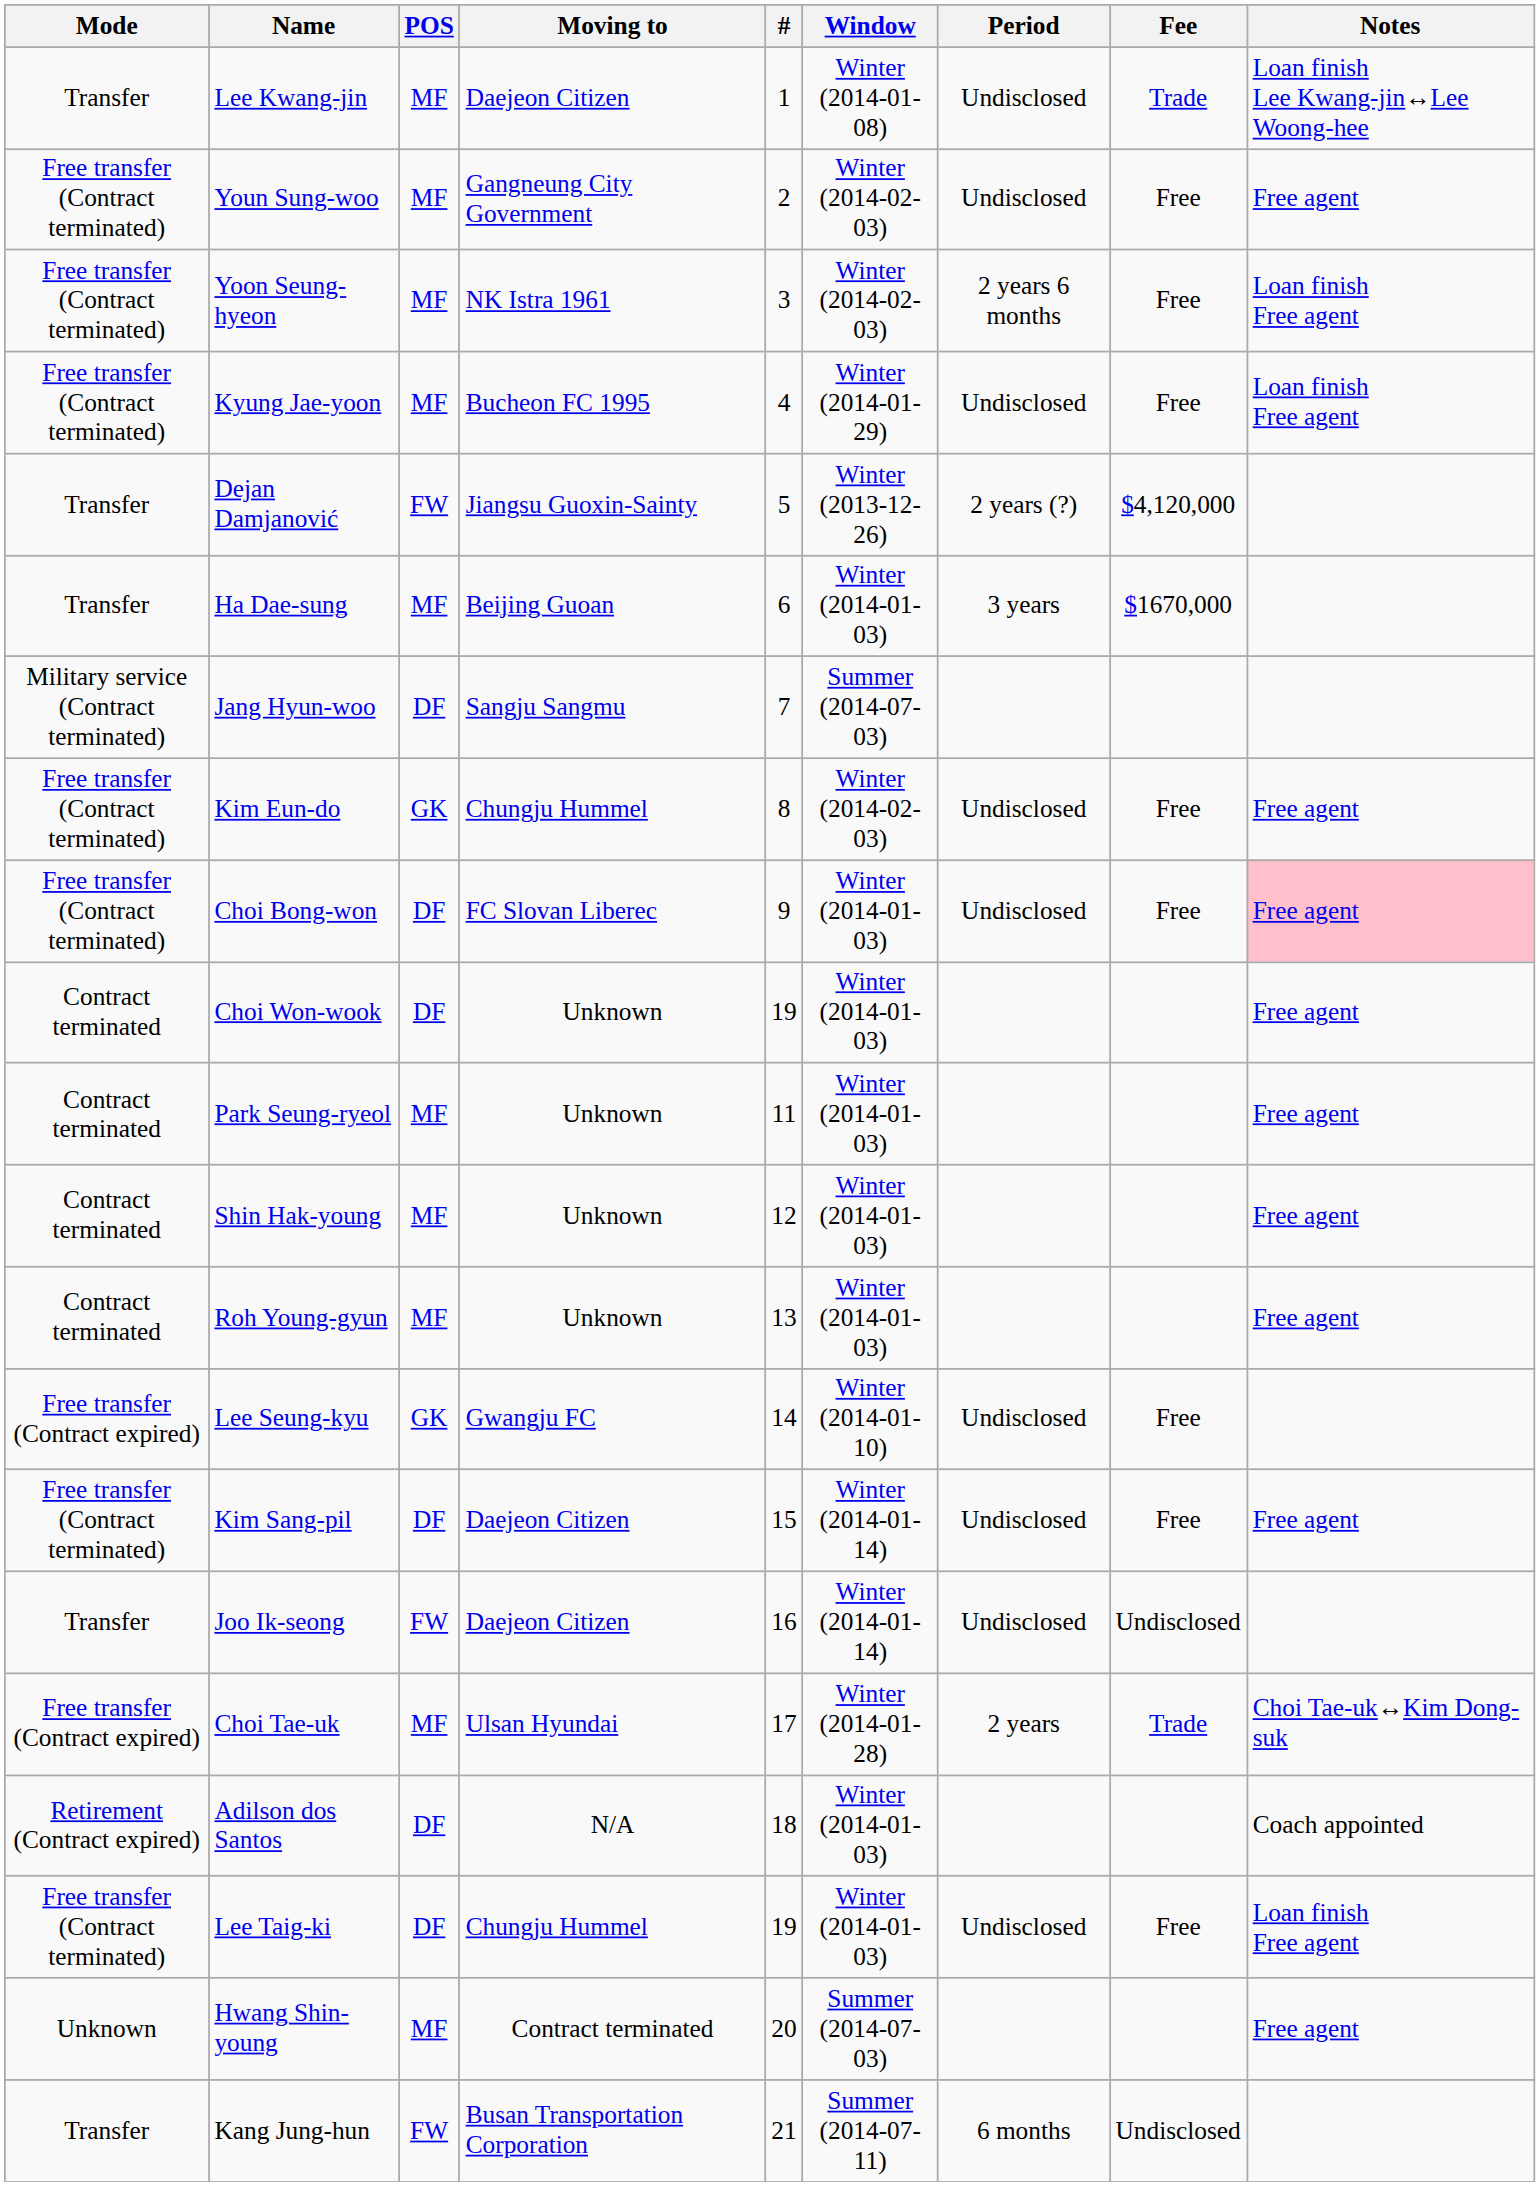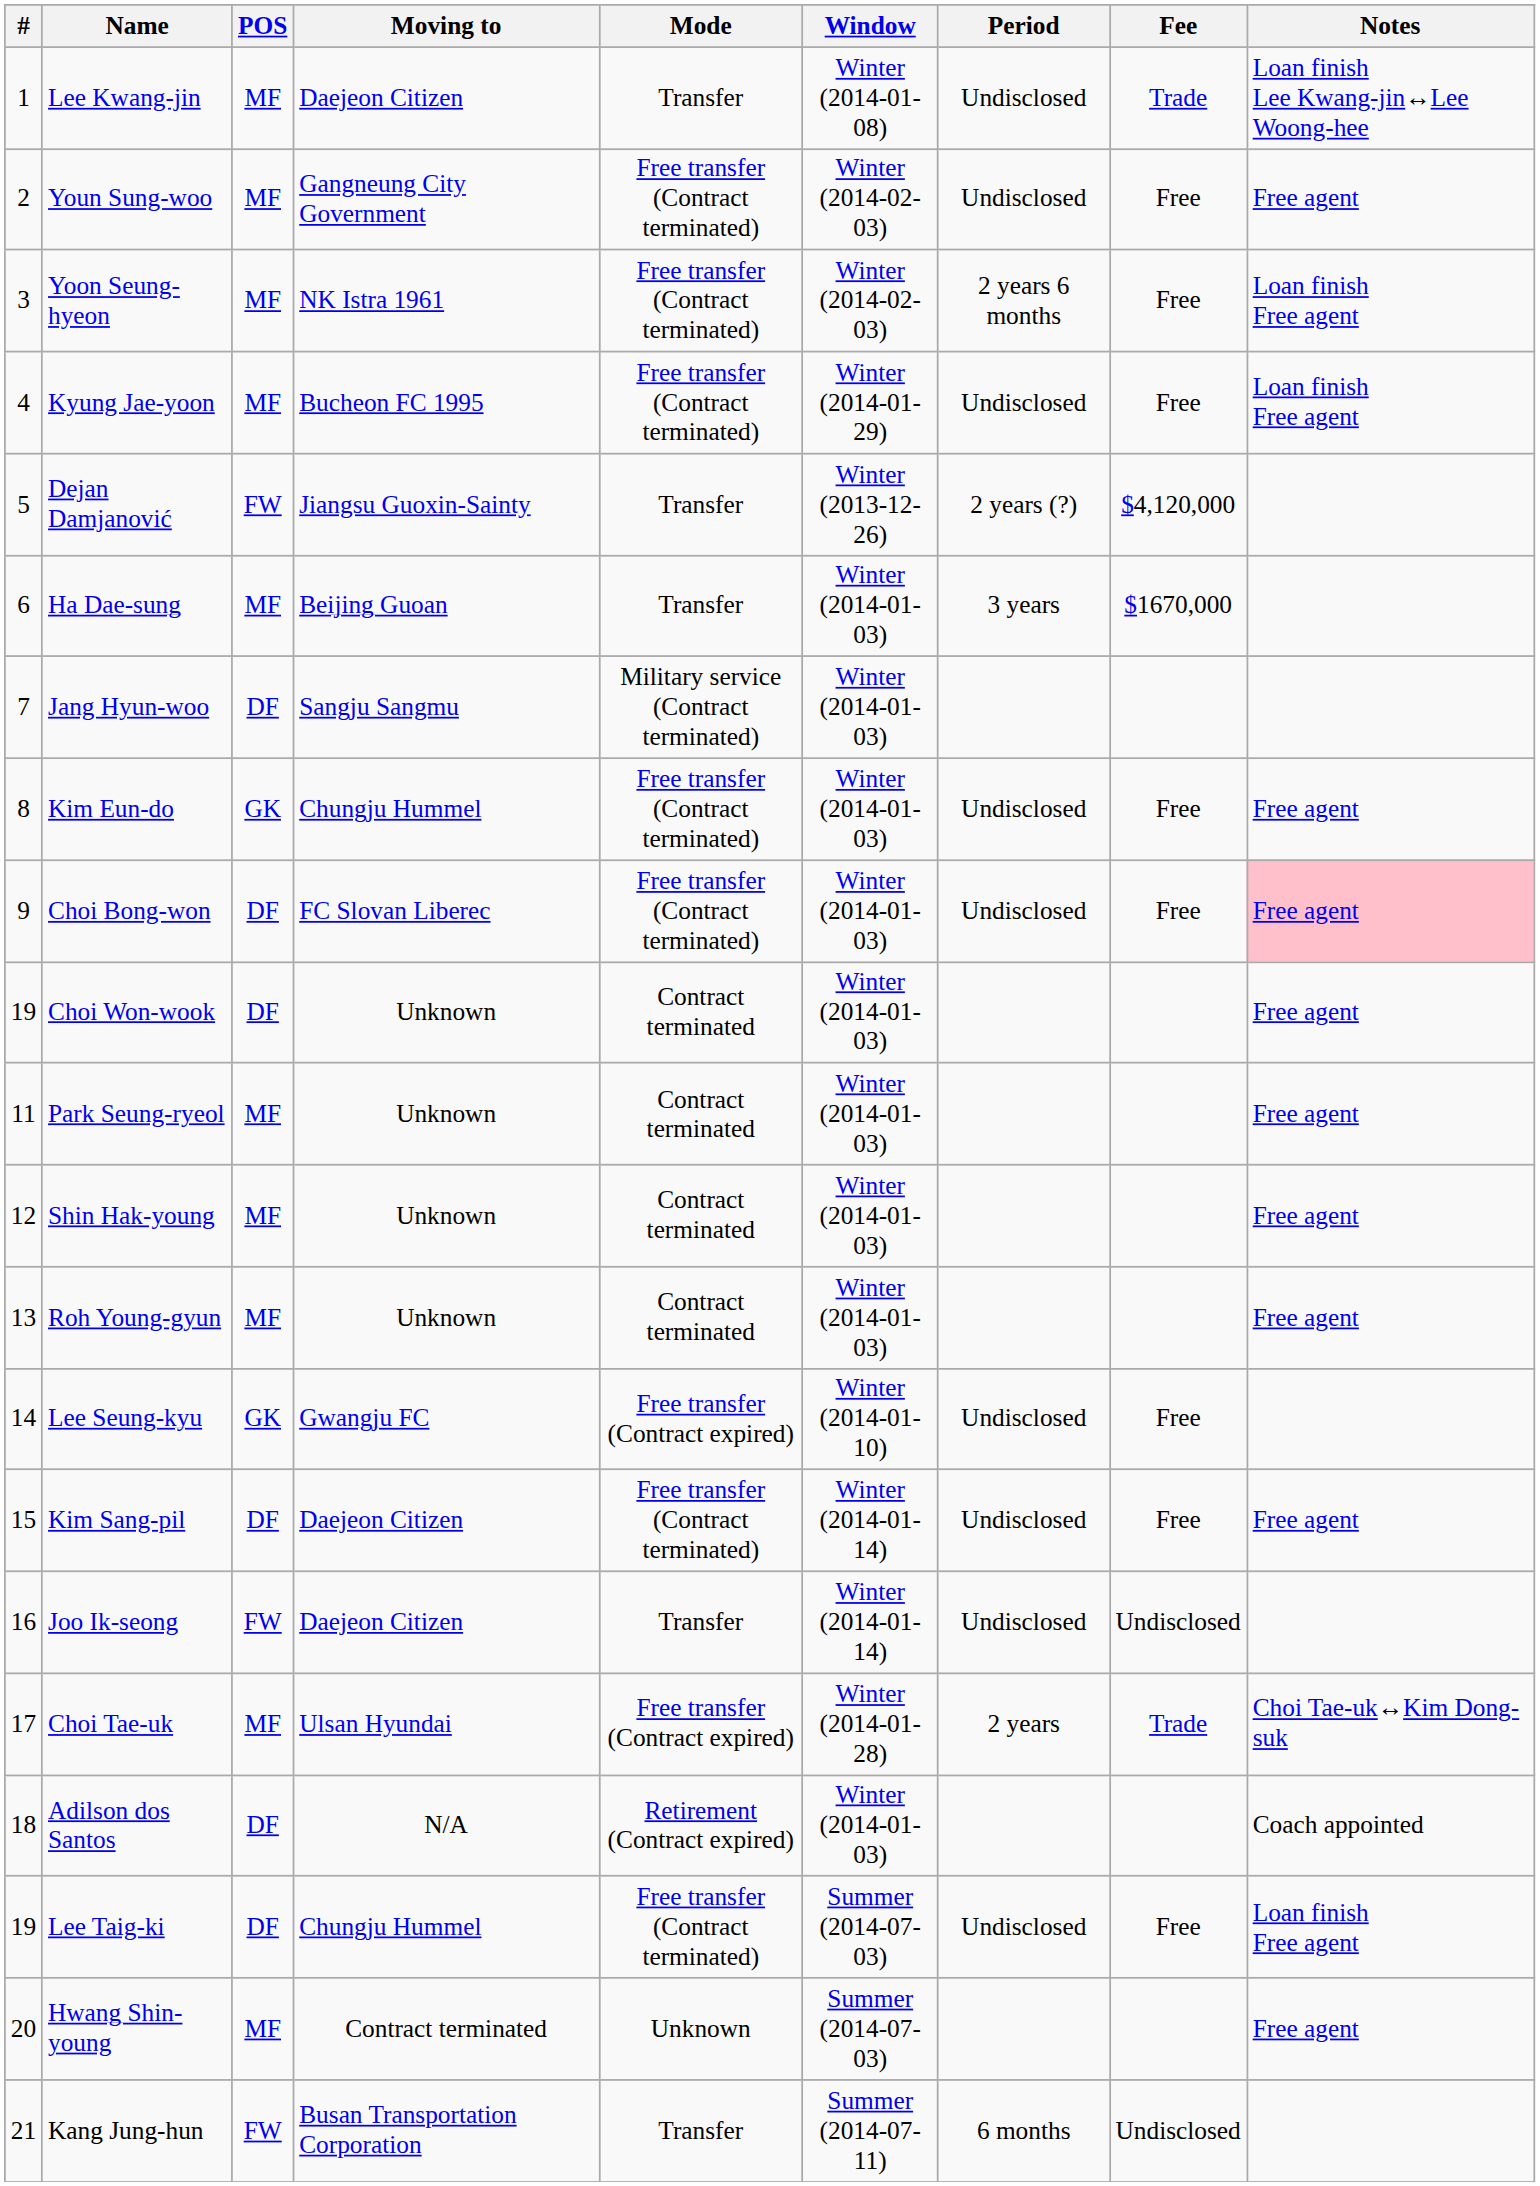 <table class="wikitable sortable" style="text-align: center; font-size:90%;">
 <tr>
-<th>Mode</th>
+<th>#</th>
 <th>Name</th>
 <th><a href='#'>POS</a></th>
 <th>Moving to</th>
-<th>#</th>
+<th>Mode</th>
 <th><a href='#'>Window</a></th>
 <th>Period</th>
 <th>Fee</th>
 <th>Notes</th>
 </tr>
 <tr>
-<td>Transfer</td>
+<td>1</td>
 <td align=left> <a href='#'>Lee Kwang-jin</a></td>
 <td><a href='#'>MF</a></td>
 <td align=left> <a href='#'>Daejeon Citizen</a></td>
-<td>1</td>
+<td>Transfer</td>
 <td><a href='#'>Winter</a><br>(2014-01-08)</td>
 <td>Undisclosed</td>
 <td><a href='#'>Trade</a></td>
 <td align=left><a href='#'>Loan finish</a><br><a href='#'>Lee Kwang-jin</a>↔<a href='#'>Lee Woong-hee</a></td>
 </tr>
 <tr>
-<td><a href='#'>Free transfer</a><br>(Contract terminated)</td>
+<td>2</td>
 <td align=left> <a href='#'>Youn Sung-woo</a></td>
 <td><a href='#'>MF</a></td>
 <td align=left> <a href='#'>Gangneung City Government</a></td>
-<td>2</td>
+<td><a href='#'>Free transfer</a><br>(Contract terminated)</td>
 <td><a href='#'>Winter</a><br>(2014-02-03)</td>
 <td>Undisclosed</td>
 <td>Free</td>
 <td align=left><a href='#'>Free agent</a></td>
 </tr>
 <tr>
-<td><a href='#'>Free transfer</a><br>(Contract terminated)</td>
+<td>3</td>
 <td align=left> <a href='#'>Yoon Seung-hyeon</a></td>
 <td><a href='#'>MF</a></td>
 <td align=left> <a href='#'>NK Istra 1961</a></td>
-<td>3</td>
+<td><a href='#'>Free transfer</a><br>(Contract terminated)</td>
 <td><a href='#'>Winter</a><br>(2014-02-03)</td>
 <td>2 years 6 months</td>
 <td>Free</td>
 <td align=left><a href='#'>Loan finish</a><br><a href='#'>Free agent</a></td>
 </tr>
 <tr>
-<td><a href='#'>Free transfer</a><br>(Contract terminated)</td>
+<td>4</td>
 <td align=left> <a href='#'>Kyung Jae-yoon</a></td>
 <td><a href='#'>MF</a></td>
 <td align=left> <a href='#'>Bucheon FC 1995</a></td>
-<td>4</td>
+<td><a href='#'>Free transfer</a><br>(Contract terminated)</td>
 <td><a href='#'>Winter</a><br>(2014-01-29)</td>
 <td>Undisclosed</td>
 <td>Free</td>
 <td align=left><a href='#'>Loan finish</a><br><a href='#'>Free agent</a></td>
 </tr>
 <tr>
-<td>Transfer</td>
+<td>5</td>
 <td align=left> <a href='#'>Dejan Damjanović</a></td>
 <td><a href='#'>FW</a></td>
 <td align=left> <a href='#'>Jiangsu Guoxin-Sainty</a></td>
-<td>5</td>
+<td>Transfer</td>
 <td><a href='#'>Winter</a><br>(2013-12-26)</td>
 <td>2 years (?)</td>
 <td><a href='#'>$</a>4,120,000</td>
 <td></td>
 </tr>
 <tr>
-<td>Transfer</td>
+<td>6</td>
 <td align=left> <a href='#'>Ha Dae-sung</a></td>
 <td><a href='#'>MF</a></td>
 <td align=left> <a href='#'>Beijing Guoan</a></td>
-<td>6</td>
+<td>Transfer</td>
 <td><a href='#'>Winter</a><br>(2014-01-03)</td>
 <td>3 years</td>
 <td><a href='#'>$</a>1670,000</td>
 <td></td>
 </tr>
 <tr>
-<td>Military service<br>(Contract terminated)</td>
+<td>7</td>
 <td align=left> <a href='#'>Jang Hyun-woo</a></td>
 <td><a href='#'>DF</a></td>
 <td align=left> <a href='#'>Sangju Sangmu</a></td>
-<td>7</td>
-<td><a href='#'>Summer</a><br>(2014-07-03)</td>
+<td>Military service<br>(Contract terminated)</td>
+<td><a href='#'>Winter</a><br>(2014-01-03)</td>
 <td></td>
 <td></td>
 <td></td>
 </tr>
 <tr>
-<td><a href='#'>Free transfer</a><br>(Contract terminated)</td>
+<td>8</td>
 <td align=left> <a href='#'>Kim Eun-do</a></td>
 <td><a href='#'>GK</a></td>
 <td align=left> <a href='#'>Chungju Hummel</a></td>
-<td>8</td>
-<td><a href='#'>Winter</a><br>(2014-02-03)</td>
+<td><a href='#'>Free transfer</a><br>(Contract terminated)</td>
+<td><a href='#'>Winter</a><br>(2014-01-03)</td>
 <td>Undisclosed</td>
 <td>Free</td>
 <td align=left><a href='#'>Free agent</a></td>
 </tr>
 <tr>
-<td><a href='#'>Free transfer</a><br>(Contract terminated)</td>
+<td>9</td>
 <td align=left> <a href='#'>Choi Bong-won</a></td>
 <td><a href='#'>DF</a></td>
 <td align=left> <a href='#'>FC Slovan Liberec</a></td>
-<td>9</td>
+<td><a href='#'>Free transfer</a><br>(Contract terminated)</td>
 <td><a href='#'>Winter</a><br>(2014-01-03)</td>
 <td>Undisclosed</td>
 <td>Free</td>
 <td align=left style="background: pink;"><a href='#'>Free agent</a></td>
 </tr>
 <tr>
-<td>Contract terminated</td>
+<td>19</td>
 <td align=left> <a href='#'>Choi Won-wook</a></td>
 <td><a href='#'>DF</a></td>
 <td>Unknown</td>
-<td>19</td>
+<td>Contract terminated</td>
 <td><a href='#'>Winter</a><br>(2014-01-03)</td>
 <td></td>
 <td></td>
 <td align=left><a href='#'>Free agent</a></td>
 </tr>
 <tr>
-<td>Contract terminated</td>
+<td>11</td>
 <td align=left> <a href='#'>Park Seung-ryeol</a></td>
 <td><a href='#'>MF</a></td>
 <td>Unknown</td>
-<td>11</td>
+<td>Contract terminated</td>
 <td><a href='#'>Winter</a><br>(2014-01-03)</td>
 <td></td>
 <td></td>
 <td align=left><a href='#'>Free agent</a></td>
 </tr>
 <tr>
-<td>Contract terminated</td>
+<td>12</td>
 <td align=left> <a href='#'>Shin Hak-young</a></td>
 <td><a href='#'>MF</a></td>
 <td>Unknown</td>
-<td>12</td>
+<td>Contract terminated</td>
 <td><a href='#'>Winter</a><br>(2014-01-03)</td>
 <td></td>
 <td></td>
 <td align=left><a href='#'>Free agent</a></td>
 </tr>
 <tr>
-<td>Contract terminated</td>
+<td>13</td>
 <td align=left> <a href='#'>Roh Young-gyun</a></td>
 <td><a href='#'>MF</a></td>
 <td>Unknown</td>
-<td>13</td>
+<td>Contract terminated</td>
 <td><a href='#'>Winter</a><br>(2014-01-03)</td>
 <td></td>
 <td></td>
 <td align=left><a href='#'>Free agent</a></td>
 </tr>
 <tr>
-<td><a href='#'>Free transfer</a><br>(Contract expired)</td>
+<td>14</td>
 <td align=left> <a href='#'>Lee Seung-kyu</a></td>
 <td><a href='#'>GK</a></td>
 <td align=left> <a href='#'>Gwangju FC</a></td>
-<td>14</td>
+<td><a href='#'>Free transfer</a><br>(Contract expired)</td>
 <td><a href='#'>Winter</a><br>(2014-01-10)</td>
 <td>Undisclosed</td>
 <td>Free</td>
 <td></td>
 </tr>
 <tr>
-<td><a href='#'>Free transfer</a><br>(Contract terminated)</td>
+<td>15</td>
 <td align=left> <a href='#'>Kim Sang-pil</a></td>
 <td><a href='#'>DF</a></td>
 <td align=left> <a href='#'>Daejeon Citizen</a></td>
-<td>15</td>
+<td><a href='#'>Free transfer</a><br>(Contract terminated)</td>
 <td><a href='#'>Winter</a><br>(2014-01-14)</td>
 <td>Undisclosed</td>
 <td>Free</td>
 <td align=left><a href='#'>Free agent</a></td>
 </tr>
 <tr>
-<td>Transfer</td>
+<td>16</td>
 <td align=left> <a href='#'>Joo Ik-seong</a></td>
 <td><a href='#'>FW</a></td>
 <td align=left> <a href='#'>Daejeon Citizen</a></td>
-<td>16</td>
+<td>Transfer</td>
 <td><a href='#'>Winter</a><br>(2014-01-14)</td>
 <td>Undisclosed</td>
 <td>Undisclosed</td>
 <td></td>
 </tr>
 <tr>
-<td><a href='#'>Free transfer</a><br>(Contract expired)</td>
+<td>17</td>
 <td align=left> <a href='#'>Choi Tae-uk</a></td>
 <td><a href='#'>MF</a></td>
 <td align=left> <a href='#'>Ulsan Hyundai</a></td>
-<td>17</td>
+<td><a href='#'>Free transfer</a><br>(Contract expired)</td>
 <td><a href='#'>Winter</a><br>(2014-01-28)</td>
 <td>2 years</td>
 <td><a href='#'>Trade</a></td>
 <td align=left><a href='#'>Choi Tae-uk</a>↔<a href='#'>Kim Dong-suk</a></td>
 </tr>
 <tr>
-<td><a href='#'>Retirement</a><br>(Contract expired)</td>
+<td>18</td>
 <td align=left> <a href='#'>Adilson dos Santos</a></td>
 <td><a href='#'>DF</a></td>
 <td>N/A</td>
-<td>18</td>
+<td><a href='#'>Retirement</a><br>(Contract expired)</td>
 <td><a href='#'>Winter</a><br>(2014-01-03)</td>
 <td></td>
 <td></td>
 <td align=left>Coach appointed</td>
 </tr>
 <tr>
-<td><a href='#'>Free transfer</a><br>(Contract terminated)</td>
+<td>19</td>
 <td align=left> <a href='#'>Lee Taig-ki</a></td>
 <td><a href='#'>DF</a></td>
 <td align=left> <a href='#'>Chungju Hummel</a></td>
-<td>19</td>
-<td><a href='#'>Winter</a><br>(2014-01-03)</td>
+<td><a href='#'>Free transfer</a><br>(Contract terminated)</td>
+<td><a href='#'>Summer</a><br>(2014-07-03)</td>
 <td>Undisclosed</td>
 <td>Free</td>
 <td align=left><a href='#'>Loan finish</a><br><a href='#'>Free agent</a></td>
 </tr>
 <tr>
-<td>Unknown</td>
+<td>20</td>
 <td align=left> <a href='#'>Hwang Shin-young</a></td>
 <td><a href='#'>MF</a></td>
 <td>Contract terminated</td>
-<td>20</td>
+<td>Unknown</td>
 <td><a href='#'>Summer</a><br>(2014-07-03)</td>
 <td></td>
 <td></td>
 <td align=left><a href='#'>Free agent</a></td>
 </tr>
 <tr>
-<td>Transfer</td>
+<td>21</td>
 <td align=left> Kang Jung-hun</td>
 <td><a href='#'>FW</a></td>
 <td align=left> <a href='#'>Busan Transportation Corporation</a></td>
-<td>21</td>
+<td>Transfer</td>
 <td><a href='#'>Summer</a><br>(2014-07-11)</td>
 <td>6 months</td>
 <td>Undisclosed</td>
 <td></td>
 </tr>
 </table>
